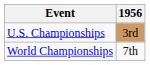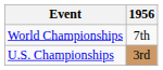 <table class="wikitable">
 <tr>
 <th>Event</th>
 <th>1956</th>
 </tr>
 <tr>
+<td><a href='#'>World Championships</a></td>
+<td align=center>7th</td>
+</tr>
+<tr>
 <td><a href='#'>U.S. Championships</a></td>
 <td align=center bgcolor=cc9966>3rd</td>
 </tr>
-<tr>
-<td><a href='#'>World Championships</a></td>
-<td align=center>7th</td>
-</tr>
 </table>
